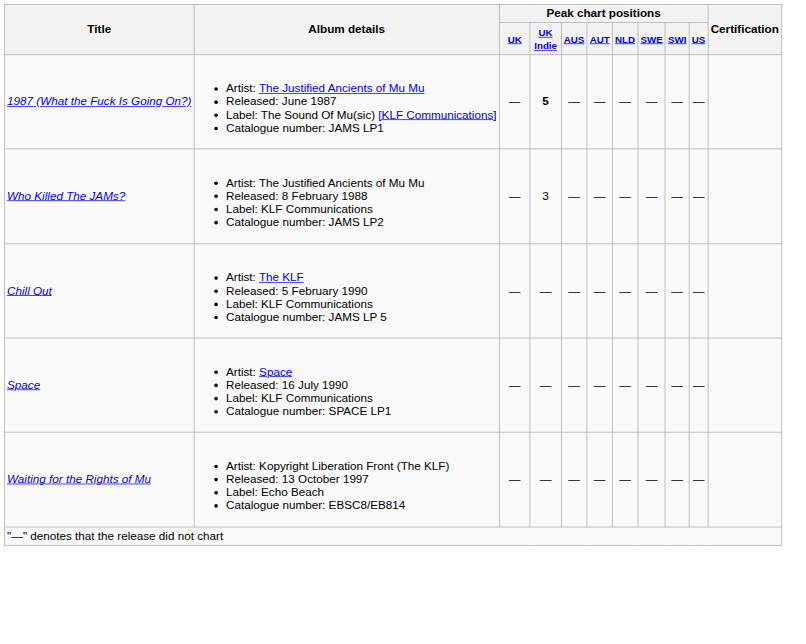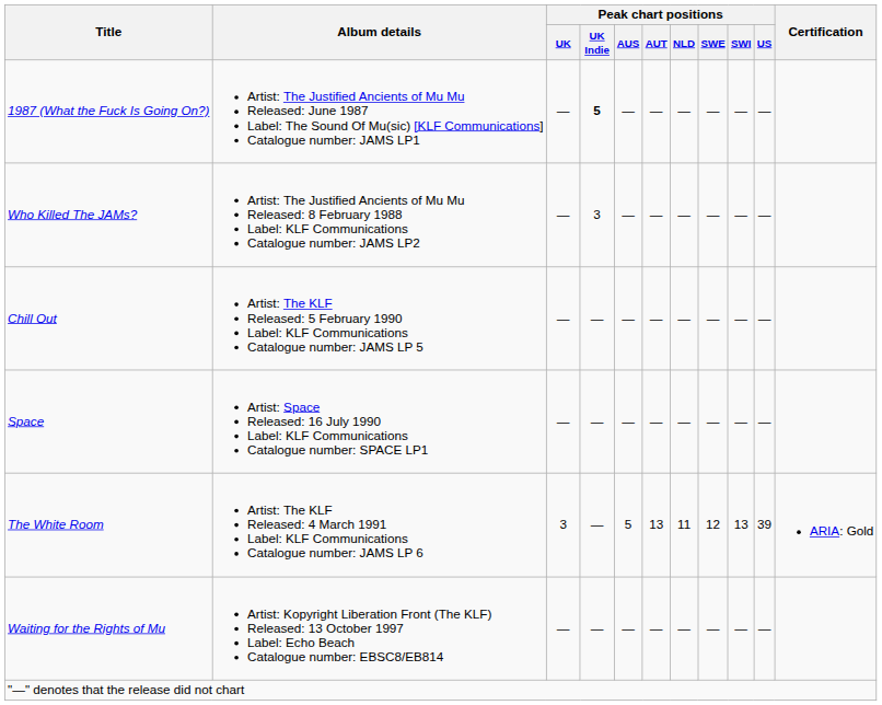 <table class="wikitable">
 <tr>
 <th rowspan="2">Title</th>
 <th rowspan="2">Album details</th>
 <th colspan="8">Peak chart positions</th>
 <th rowspan="2">Certification</th>
 </tr>
 <tr>
 <th width="35"><small><a href='#'>UK</a><br></small></th>
 <th width="35"><small><a href='#'>UK Indie</a></small><br></th>
 <th><small><a href='#'>AUS</a><br></small></th>
 <th><small><a href='#'>AUT</a><br></small></th>
 <th><small><a href='#'>NLD</a><br></small></th>
 <th><small><a href='#'>SWE</a><br></small></th>
 <th><small><a href='#'>SWI</a><br></small></th>
 <th><small><a href='#'>US</a><br></small></th>
 </tr>
 <tr>
 <td><em><a href='#'>1987 (What the Fuck Is Going On?)</a></em></td>
 <td><br><ul><li>Artist: <a href='#'>The Justified Ancients of Mu Mu</a></li><li>Released: June 1987</li><li>Label: The Sound Of Mu(sic) <a href='#'>[KLF Communications</a>]</li><li>Catalogue number: JAMS LP1</li></ul></td>
 <td align="center">—</td>
 <td align="center"><strong>5</strong></td>
 <td align="center">—</td>
 <td align="center">—</td>
 <td align="center">—</td>
 <td align="center">—</td>
 <td align="center">—</td>
 <td align="center">—</td>
 <td></td>
 </tr>
 <tr>
 <td><em><a href='#'>Who Killed The JAMs?</a></em></td>
 <td><br><ul><li>Artist: The Justified Ancients of Mu Mu</li><li>Released: 8 February 1988</li><li>Label: KLF Communications</li><li>Catalogue number: JAMS LP2</li></ul></td>
 <td align="center">—</td>
 <td align="center">3</td>
 <td align="center">—</td>
 <td align="center">—</td>
 <td align="center">—</td>
 <td align="center">—</td>
 <td align="center">—</td>
 <td align="center">—</td>
 <td></td>
 </tr>
 <tr>
 <td><em><a href='#'>Chill Out</a></em></td>
 <td><br><ul><li>Artist: <a href='#'>The KLF</a></li><li>Released: 5 February 1990</li><li>Label: KLF Communications</li><li>Catalogue number: JAMS LP 5</li></ul></td>
 <td align="center">—</td>
 <td align="center">—</td>
 <td align="center">—</td>
 <td align="center">—</td>
 <td align="center">—</td>
 <td align="center">—</td>
 <td align="center">—</td>
 <td align="center">—</td>
 <td></td>
 </tr>
 <tr>
 <td><em><a href='#'>Space</a></em></td>
 <td><br><ul><li>Artist: <a href='#'>Space</a></li><li>Released: 16 July 1990</li><li>Label: KLF Communications</li><li>Catalogue number: SPACE LP1</li></ul></td>
 <td align="center">—</td>
 <td align="center">—</td>
 <td align="center">—</td>
 <td align="center">—</td>
 <td align="center">—</td>
 <td align="center">—</td>
 <td align="center">—</td>
 <td align="center">—</td>
 <td></td>
 </tr>
 <tr>
+<td><em><a href='#'>The White Room</a></em></td>
+<td><br><ul><li>Artist: The KLF</li><li>Released: 4 March 1991</li><li>Label: KLF Communications</li><li>Catalogue number: JAMS LP 6</li></ul></td>
+<td align="center">3</td>
+<td align="center">—</td>
+<td align="center">5</td>
+<td align="center">13</td>
+<td align="center">11</td>
+<td align="center">12</td>
+<td align="center">13</td>
+<td align="center">39</td>
+<td><br><ul><li><a href='#'>ARIA</a>: Gold</li></ul></td>
+</tr>
+<tr>
 <td><em><a href='#'>Waiting for the Rights of Mu</a></em></td>
 <td><br><ul><li>Artist: Kopyright Liberation Front (The KLF)</li><li>Released: 13 October 1997</li><li>Label: Echo Beach</li><li>Catalogue number: EBSC8/EB814</li></ul></td>
 <td align="center">—</td>
 <td align="center">—</td>
 <td align="center">—</td>
 <td align="center">—</td>
 <td align="center">—</td>
 <td align="center">—</td>
 <td align="center">—</td>
 <td align="center">—</td>
 <td></td>
 </tr>
 <tr>
 <td colspan="11">"—" denotes that the release did not chart</td>
 </tr>
 </table>
